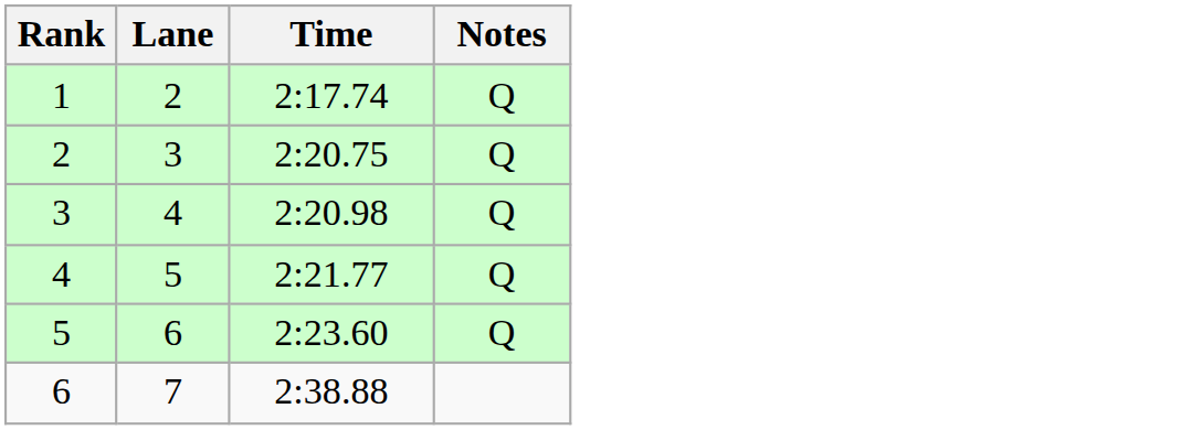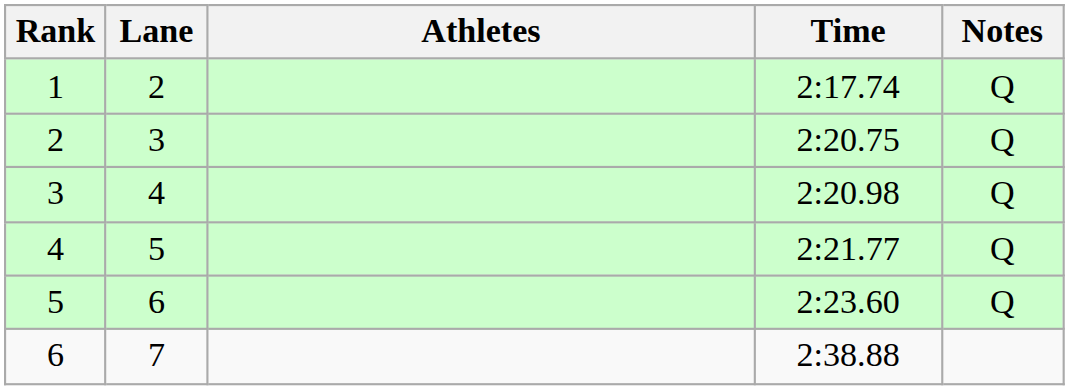 <table class="wikitable sortable" style="text-align:center;">
 <tr>
 <th width=40>Rank</th>
 <th width=40>Lane</th>
+<th width=250>Athletes</th>
 <th width=80>Time</th>
 <th width=50>Notes</th>
 </tr>
 <tr bgcolor=ccffcc>
 <td>1</td>
 <td>2</td>
+<td align=left></td>
 <td>2:17.74</td>
 <td>Q</td>
 </tr>
 <tr bgcolor=ccffcc>
 <td>2</td>
 <td>3</td>
+<td align=left></td>
 <td>2:20.75</td>
 <td>Q</td>
 </tr>
 <tr bgcolor=ccffcc>
 <td>3</td>
 <td>4</td>
+<td align=left></td>
 <td>2:20.98</td>
 <td>Q</td>
 </tr>
 <tr bgcolor=ccffcc>
 <td>4</td>
 <td>5</td>
+<td align=left></td>
 <td>2:21.77</td>
 <td>Q</td>
 </tr>
 <tr bgcolor=ccffcc>
 <td>5</td>
 <td>6</td>
+<td align=left></td>
 <td>2:23.60</td>
 <td>Q</td>
 </tr>
 <tr>
 <td>6</td>
 <td>7</td>
+<td align=left></td>
 <td>2:38.88</td>
 <td></td>
 </tr>
 </table>
